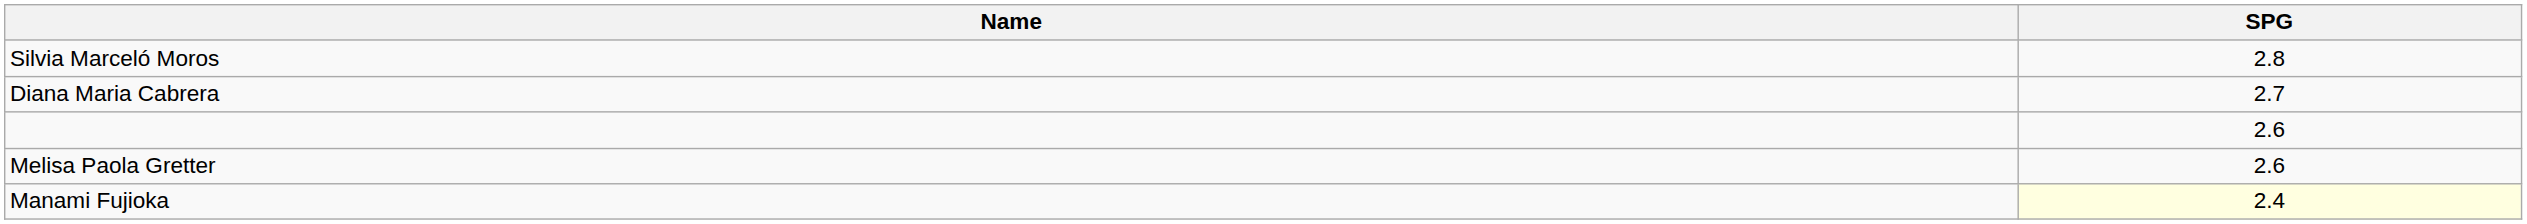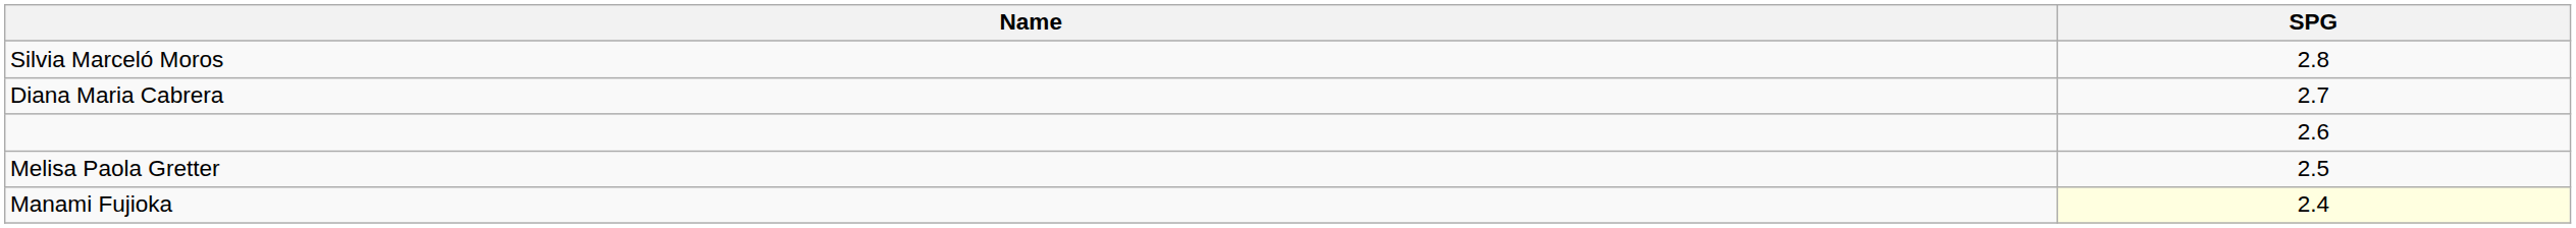 <table class=wikitable width="90%">
 <tr>
 <th width="80%">Name</th>
 <th width="20%">SPG</th>
 </tr>
 <tr>
 <td> Silvia Marceló Moros</td>
 <td align=center>2.8</td>
 </tr>
 <tr>
 <td> Diana Maria Cabrera</td>
 <td align=center>2.7</td>
 </tr>
 <tr>
 <td></td>
 <td align=center>2.6</td>
 </tr>
 <tr>
 <td> Melisa Paola Gretter</td>
-<td align=center>2.6</td>
+<td align=center>2.5</td>
 </tr>
 <tr>
 <td> Manami Fujioka</td>
 <td align=center style="background: lightyellow;">2.4</td>
 </tr>
 </table>
